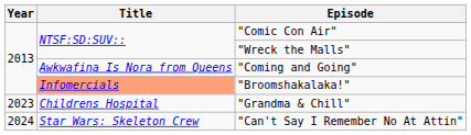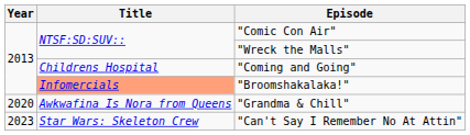 <table class="wikitable">
 <tr>
 <th>Year</th>
 <th>Title</th>
 <th>Episode</th>
 </tr>
 <tr>
 <td rowspan="4">2013</td>
 <td rowspan=2><em><a href='#'>NTSF:SD:SUV::</a></em></td>
 <td>"Comic Con Air"</td>
 </tr>
 <tr>
 <td>"Wreck the Malls"</td>
 </tr>
 <tr>
-<td><em><a href='#'>Awkwafina Is Nora from Queens</a></em></td>
+<td><em><a href='#'>Childrens Hospital</a></em></td>
 <td>"Coming and Going"</td>
 </tr>
 <tr>
 <td style="background: lightsalmon;"><em><a href='#'>Infomercials</a></em></td>
 <td>"Broomshakalaka!"</td>
 </tr>
 <tr>
-<td>2023</td>
-<td><em><a href='#'>Childrens Hospital</a></em></td>
+<td>2020</td>
+<td><em><a href='#'>Awkwafina Is Nora from Queens</a></em></td>
 <td>"Grandma & Chill"</td>
 </tr>
 <tr>
-<td>2024</td>
+<td>2023</td>
 <td><em><a href='#'>Star Wars: Skeleton Crew</a></em></td>
 <td>"Can't Say I Remember No At Attin"</td>
 </tr>
 </table>
